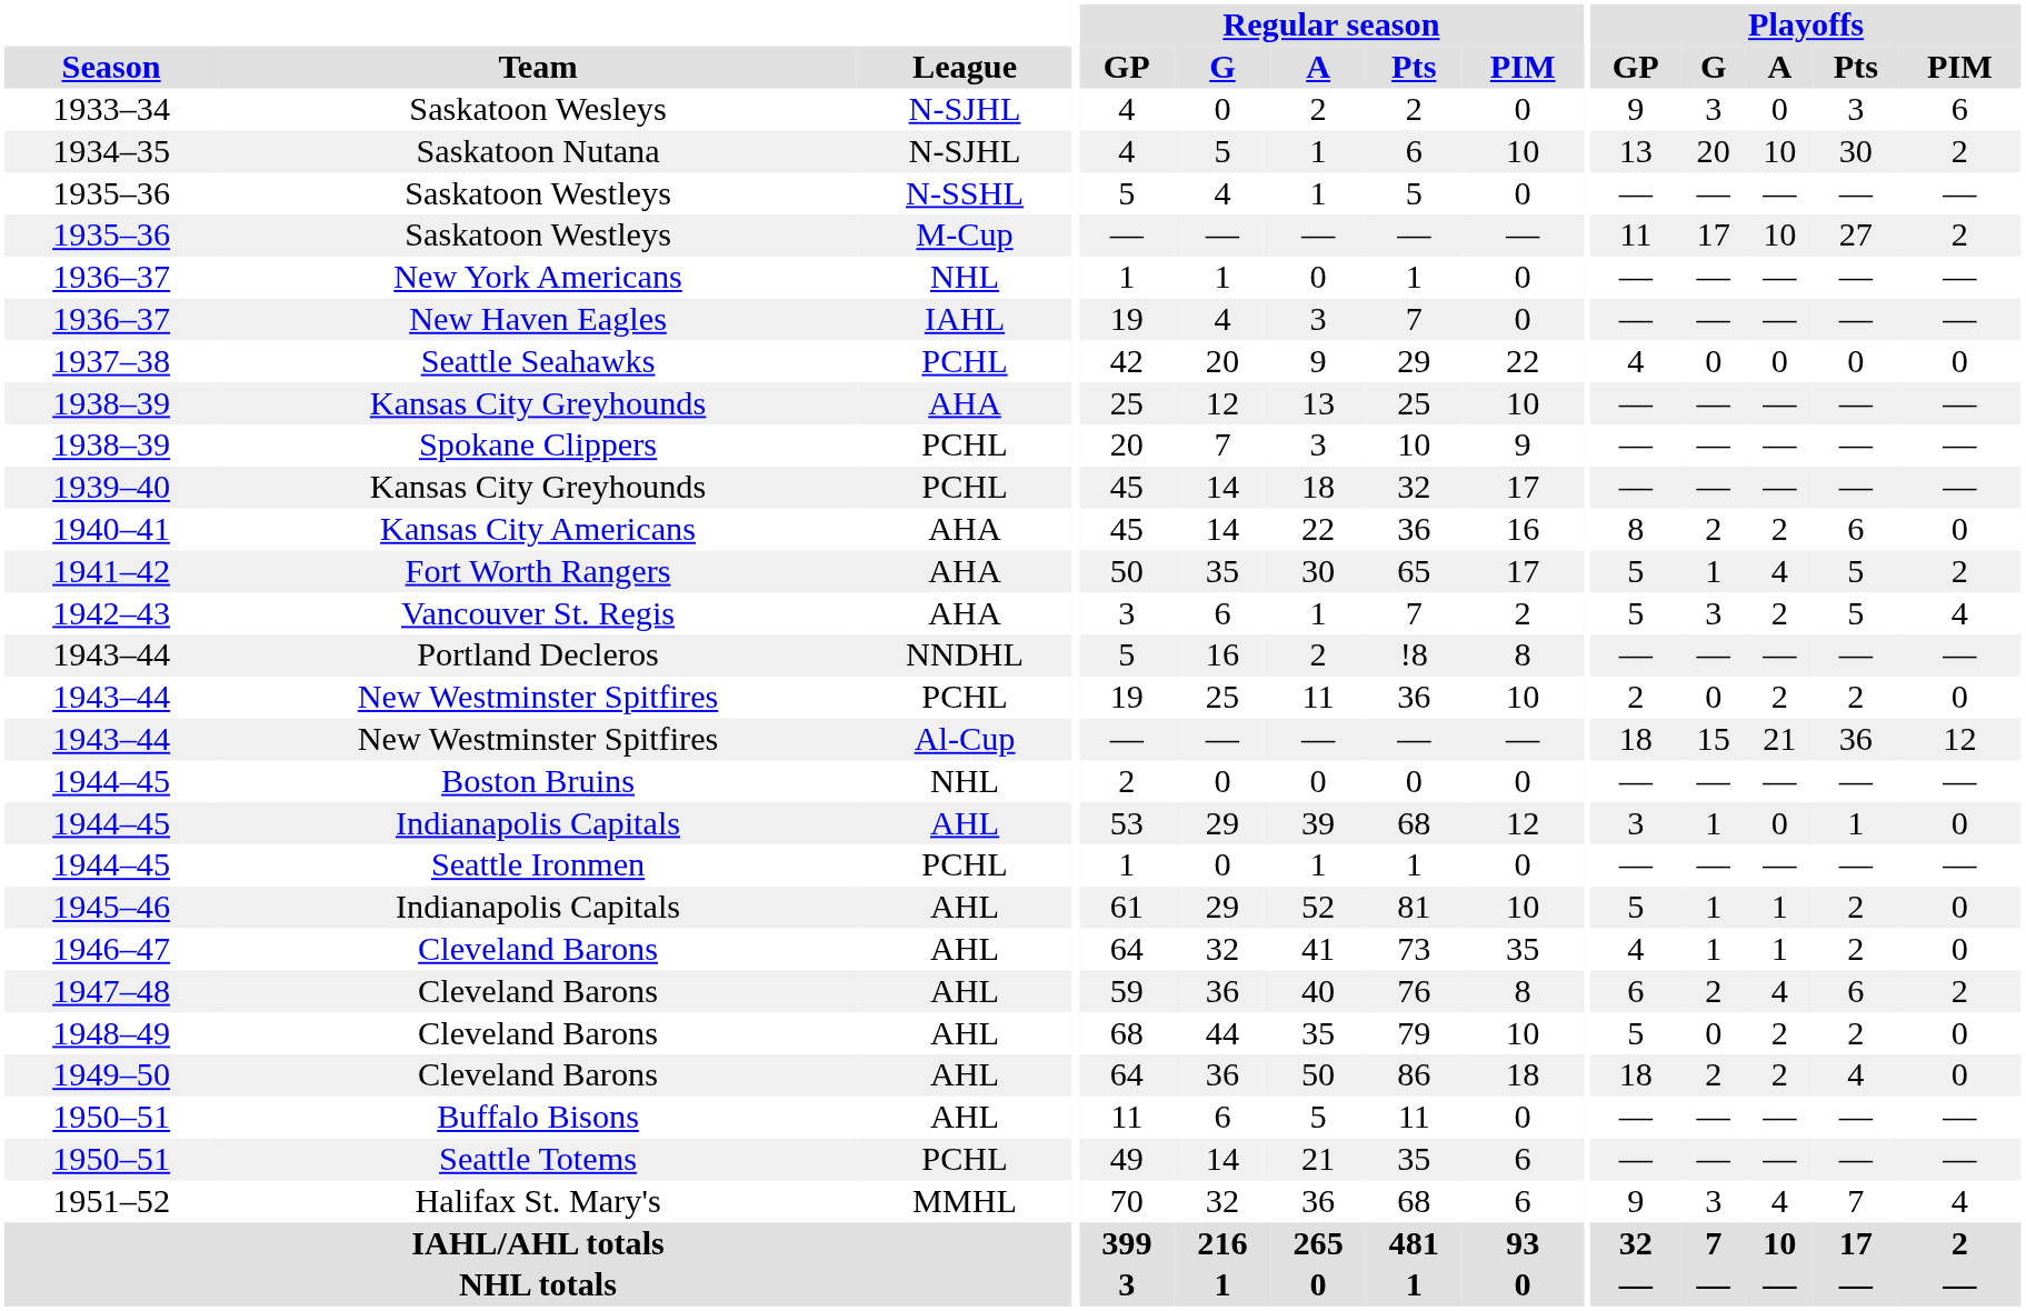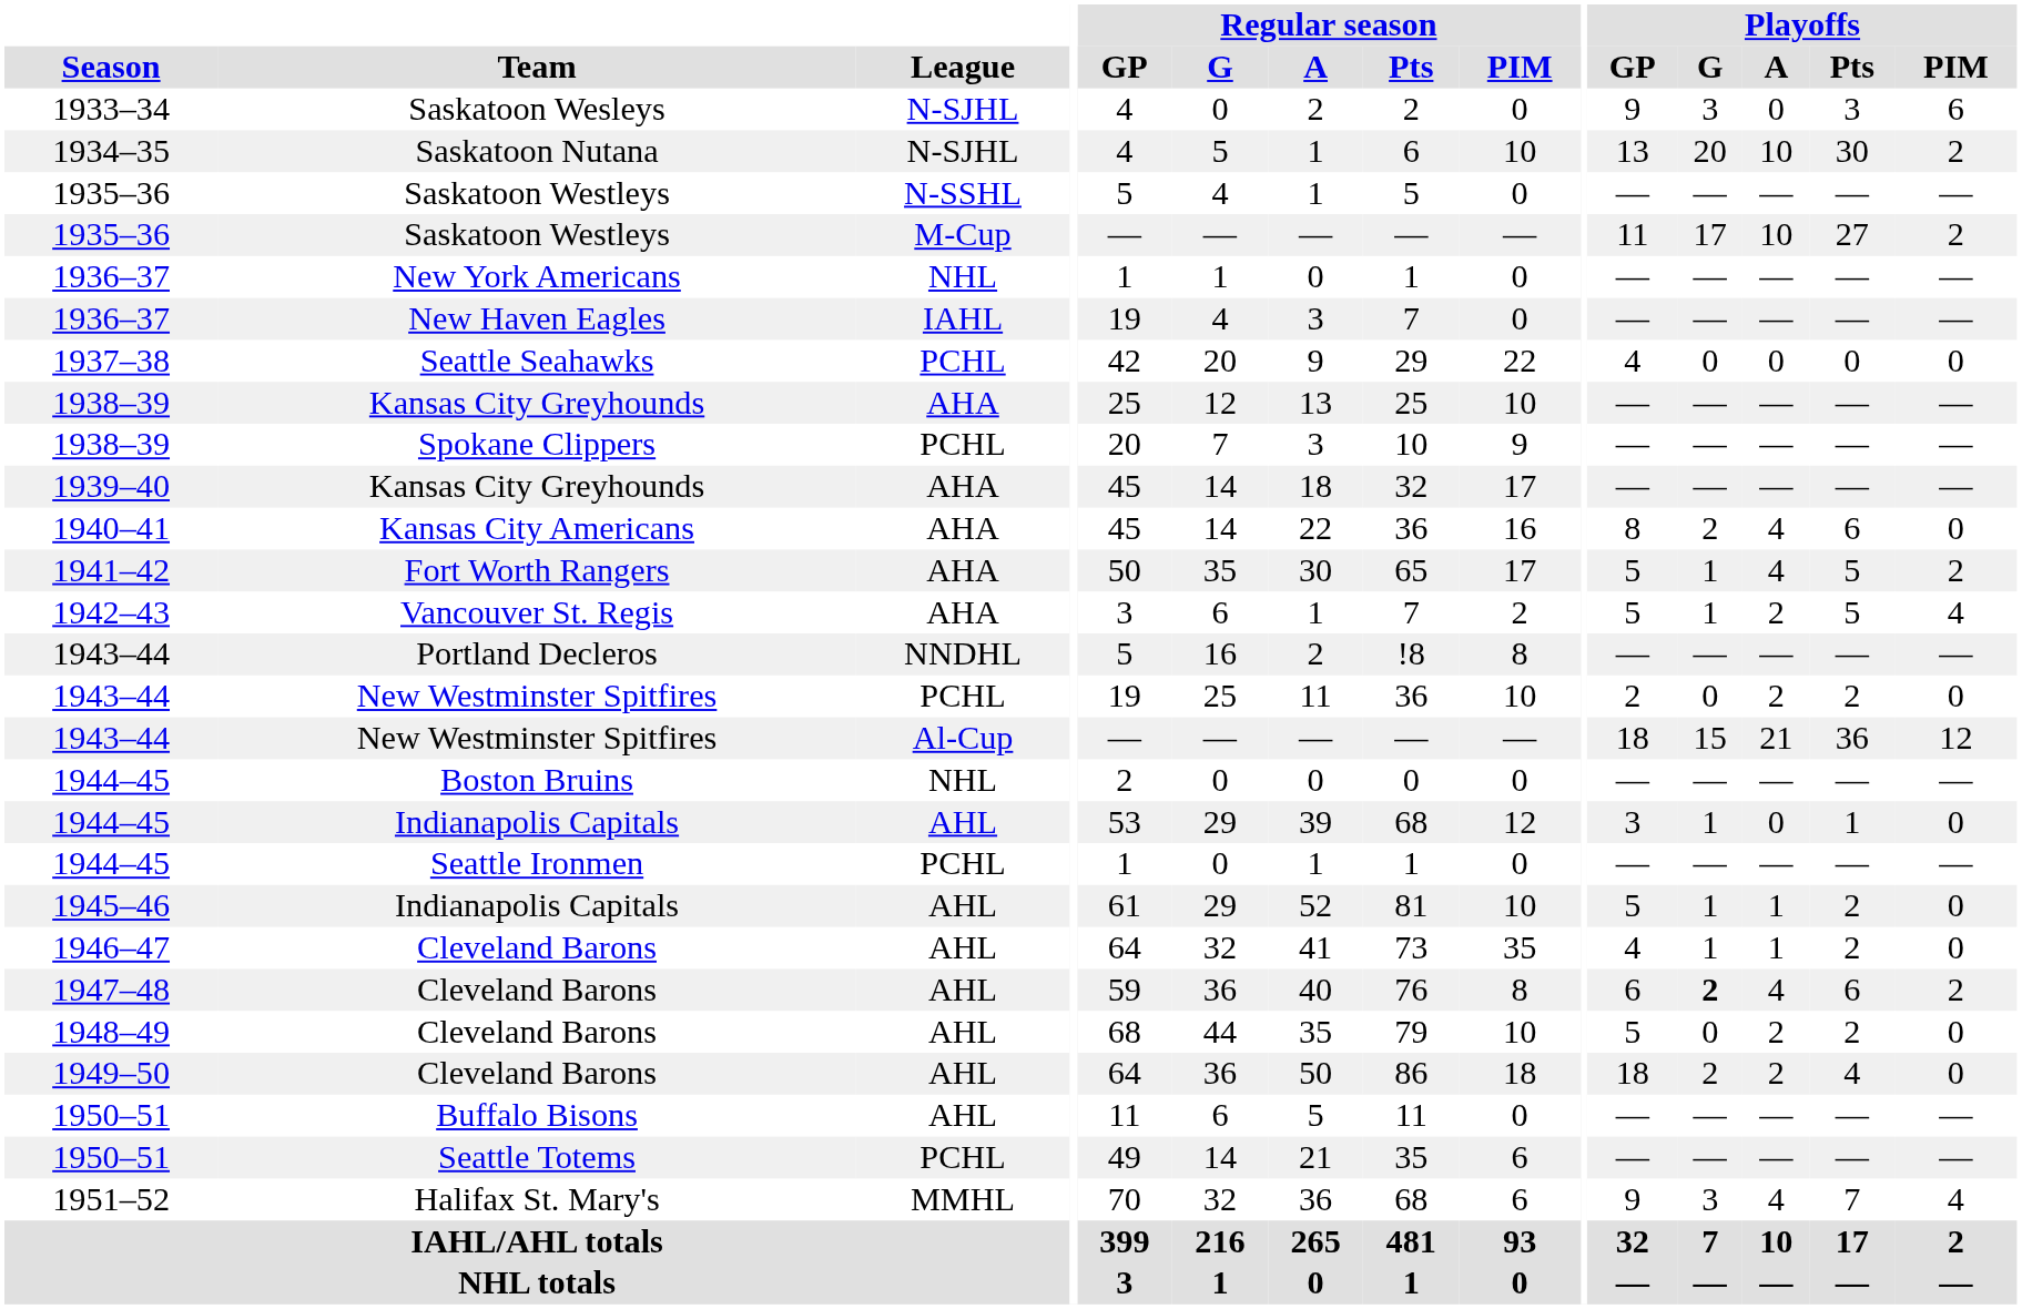 <table border="0" cellpadding="1" cellspacing="0" style="text-align:center; width:60em">
 <tr bgcolor="#e0e0e0">
 <th colspan="3" bgcolor="#ffffff"></th>
 <th rowspan="100" bgcolor="#ffffff"></th>
 <th colspan="5"><a href='#'>Regular season</a></th>
 <th rowspan="100" bgcolor="#ffffff"></th>
 <th colspan="5"><a href='#'>Playoffs</a></th>
 </tr>
 <tr bgcolor="#e0e0e0">
 <th><a href='#'>Season</a></th>
 <th>Team</th>
 <th>League</th>
 <th>GP</th>
 <th><a href='#'>G</a></th>
 <th><a href='#'>A</a></th>
 <th><a href='#'>Pts</a></th>
 <th><a href='#'>PIM</a></th>
 <th>GP</th>
 <th>G</th>
 <th>A</th>
 <th>Pts</th>
 <th>PIM</th>
 </tr>
 <tr>
 <td>1933–34</td>
 <td>Saskatoon Wesleys</td>
 <td><a href='#'>N-SJHL</a></td>
 <td>4</td>
 <td>0</td>
 <td>2</td>
 <td>2</td>
 <td>0</td>
 <td>9</td>
 <td>3</td>
 <td>0</td>
 <td>3</td>
 <td>6</td>
 </tr>
 <tr bgcolor="#f0f0f0">
 <td>1934–35</td>
 <td>Saskatoon Nutana</td>
 <td>N-SJHL</td>
 <td>4</td>
 <td>5</td>
 <td>1</td>
 <td>6</td>
 <td>10</td>
 <td>13</td>
 <td>20</td>
 <td>10</td>
 <td>30</td>
 <td>2</td>
 </tr>
 <tr>
 <td>1935–36</td>
 <td>Saskatoon Westleys</td>
 <td><a href='#'>N-SSHL</a></td>
 <td>5</td>
 <td>4</td>
 <td>1</td>
 <td>5</td>
 <td>0</td>
 <td>—</td>
 <td>—</td>
 <td>—</td>
 <td>—</td>
 <td>—</td>
 </tr>
 <tr bgcolor="#f0f0f0">
 <td><a href='#'>1935–36</a></td>
 <td>Saskatoon Westleys</td>
 <td><a href='#'>M-Cup</a></td>
 <td>—</td>
 <td>—</td>
 <td>—</td>
 <td>—</td>
 <td>—</td>
 <td>11</td>
 <td>17</td>
 <td>10</td>
 <td>27</td>
 <td>2</td>
 </tr>
 <tr>
 <td><a href='#'>1936–37</a></td>
 <td><a href='#'>New York Americans</a></td>
 <td><a href='#'>NHL</a></td>
 <td>1</td>
 <td>1</td>
 <td>0</td>
 <td>1</td>
 <td>0</td>
 <td>—</td>
 <td>—</td>
 <td>—</td>
 <td>—</td>
 <td>—</td>
 </tr>
 <tr bgcolor="#f0f0f0">
 <td><a href='#'>1936–37</a></td>
 <td><a href='#'>New Haven Eagles</a></td>
 <td><a href='#'>IAHL</a></td>
 <td>19</td>
 <td>4</td>
 <td>3</td>
 <td>7</td>
 <td>0</td>
 <td>—</td>
 <td>—</td>
 <td>—</td>
 <td>—</td>
 <td>—</td>
 </tr>
 <tr>
 <td><a href='#'>1937–38</a></td>
 <td><a href='#'>Seattle Seahawks</a></td>
 <td><a href='#'>PCHL</a></td>
 <td>42</td>
 <td>20</td>
 <td>9</td>
 <td>29</td>
 <td>22</td>
 <td>4</td>
 <td>0</td>
 <td>0</td>
 <td>0</td>
 <td>0</td>
 </tr>
 <tr bgcolor="#f0f0f0">
 <td><a href='#'>1938–39</a></td>
 <td><a href='#'>Kansas City Greyhounds</a></td>
 <td><a href='#'>AHA</a></td>
 <td>25</td>
 <td>12</td>
 <td>13</td>
 <td>25</td>
 <td>10</td>
 <td>—</td>
 <td>—</td>
 <td>—</td>
 <td>—</td>
 <td>—</td>
 </tr>
 <tr>
 <td><a href='#'>1938–39</a></td>
 <td><a href='#'>Spokane Clippers</a></td>
 <td>PCHL</td>
 <td>20</td>
 <td>7</td>
 <td>3</td>
 <td>10</td>
 <td>9</td>
 <td>—</td>
 <td>—</td>
 <td>—</td>
 <td>—</td>
 <td>—</td>
 </tr>
 <tr bgcolor="#f0f0f0">
 <td><a href='#'>1939–40</a></td>
 <td>Kansas City Greyhounds</td>
-<td>PCHL</td>
+<td>AHA</td>
 <td>45</td>
 <td>14</td>
 <td>18</td>
 <td>32</td>
 <td>17</td>
 <td>—</td>
 <td>—</td>
 <td>—</td>
 <td>—</td>
 <td>—</td>
 </tr>
 <tr>
 <td><a href='#'>1940–41</a></td>
 <td><a href='#'>Kansas City Americans</a></td>
 <td>AHA</td>
 <td>45</td>
 <td>14</td>
 <td>22</td>
 <td>36</td>
 <td>16</td>
 <td>8</td>
 <td>2</td>
-<td>2</td>
+<td>4</td>
 <td>6</td>
 <td>0</td>
 </tr>
 <tr bgcolor="#f0f0f0">
 <td><a href='#'>1941–42</a></td>
 <td><a href='#'>Fort Worth Rangers</a></td>
 <td>AHA</td>
 <td>50</td>
 <td>35</td>
 <td>30</td>
 <td>65</td>
 <td>17</td>
 <td>5</td>
 <td>1</td>
 <td>4</td>
 <td>5</td>
 <td>2</td>
 </tr>
 <tr>
 <td><a href='#'>1942–43</a></td>
 <td><a href='#'>Vancouver St. Regis</a></td>
 <td>AHA</td>
 <td>3</td>
 <td>6</td>
 <td>1</td>
 <td>7</td>
 <td>2</td>
 <td>5</td>
-<td>3</td>
+<td>1</td>
 <td>2</td>
 <td>5</td>
 <td>4</td>
 </tr>
 <tr bgcolor="#f0f0f0">
 <td>1943–44</td>
 <td>Portland Decleros</td>
 <td>NNDHL</td>
 <td>5</td>
 <td>16</td>
 <td>2</td>
 <td>!8</td>
 <td>8</td>
 <td>—</td>
 <td>—</td>
 <td>—</td>
 <td>—</td>
 <td>—</td>
 </tr>
 <tr>
 <td><a href='#'>1943–44</a></td>
 <td><a href='#'>New Westminster Spitfires</a></td>
 <td>PCHL</td>
 <td>19</td>
 <td>25</td>
 <td>11</td>
 <td>36</td>
 <td>10</td>
 <td>2</td>
 <td>0</td>
 <td>2</td>
 <td>2</td>
 <td>0</td>
 </tr>
 <tr bgcolor="#f0f0f0">
 <td><a href='#'>1943–44</a></td>
 <td>New Westminster Spitfires</td>
 <td><a href='#'>Al-Cup</a></td>
 <td>—</td>
 <td>—</td>
 <td>—</td>
 <td>—</td>
 <td>—</td>
 <td>18</td>
 <td>15</td>
 <td>21</td>
 <td>36</td>
 <td>12</td>
 </tr>
 <tr>
 <td><a href='#'>1944–45</a></td>
 <td><a href='#'>Boston Bruins</a></td>
 <td>NHL</td>
 <td>2</td>
 <td>0</td>
 <td>0</td>
 <td>0</td>
 <td>0</td>
 <td>—</td>
 <td>—</td>
 <td>—</td>
 <td>—</td>
 <td>—</td>
 </tr>
 <tr bgcolor="#f0f0f0">
 <td><a href='#'>1944–45</a></td>
 <td><a href='#'>Indianapolis Capitals</a></td>
 <td><a href='#'>AHL</a></td>
 <td>53</td>
 <td>29</td>
 <td>39</td>
 <td>68</td>
 <td>12</td>
 <td>3</td>
 <td>1</td>
 <td>0</td>
 <td>1</td>
 <td>0</td>
 </tr>
 <tr>
 <td><a href='#'>1944–45</a></td>
 <td><a href='#'>Seattle Ironmen</a></td>
 <td>PCHL</td>
 <td>1</td>
 <td>0</td>
 <td>1</td>
 <td>1</td>
 <td>0</td>
 <td>—</td>
 <td>—</td>
 <td>—</td>
 <td>—</td>
 <td>—</td>
 </tr>
 <tr bgcolor="#f0f0f0">
 <td><a href='#'>1945–46</a></td>
 <td>Indianapolis Capitals</td>
 <td>AHL</td>
 <td>61</td>
 <td>29</td>
 <td>52</td>
 <td>81</td>
 <td>10</td>
 <td>5</td>
 <td>1</td>
 <td>1</td>
 <td>2</td>
 <td>0</td>
 </tr>
 <tr>
 <td><a href='#'>1946–47</a></td>
 <td><a href='#'>Cleveland Barons</a></td>
 <td>AHL</td>
 <td>64</td>
 <td>32</td>
 <td>41</td>
 <td>73</td>
 <td>35</td>
 <td>4</td>
 <td>1</td>
 <td>1</td>
 <td>2</td>
 <td>0</td>
 </tr>
 <tr bgcolor="#f0f0f0">
 <td><a href='#'>1947–48</a></td>
 <td>Cleveland Barons</td>
 <td>AHL</td>
 <td>59</td>
 <td>36</td>
 <td>40</td>
 <td>76</td>
 <td>8</td>
 <td>6</td>
-<td>2</td>
+<td><strong>2</strong></td>
 <td>4</td>
 <td>6</td>
 <td>2</td>
 </tr>
 <tr>
 <td><a href='#'>1948–49</a></td>
 <td>Cleveland Barons</td>
 <td>AHL</td>
 <td>68</td>
 <td>44</td>
 <td>35</td>
 <td>79</td>
 <td>10</td>
 <td>5</td>
 <td>0</td>
 <td>2</td>
 <td>2</td>
 <td>0</td>
 </tr>
 <tr bgcolor="#f0f0f0">
 <td><a href='#'>1949–50</a></td>
 <td>Cleveland Barons</td>
 <td>AHL</td>
 <td>64</td>
 <td>36</td>
 <td>50</td>
 <td>86</td>
 <td>18</td>
 <td>18</td>
 <td>2</td>
 <td>2</td>
 <td>4</td>
 <td>0</td>
 </tr>
 <tr>
 <td><a href='#'>1950–51</a></td>
 <td><a href='#'>Buffalo Bisons</a></td>
 <td>AHL</td>
 <td>11</td>
 <td>6</td>
 <td>5</td>
 <td>11</td>
 <td>0</td>
 <td>—</td>
 <td>—</td>
 <td>—</td>
 <td>—</td>
 <td>—</td>
 </tr>
 <tr bgcolor="#f0f0f0">
 <td><a href='#'>1950–51</a></td>
 <td><a href='#'>Seattle Totems</a></td>
 <td>PCHL</td>
 <td>49</td>
 <td>14</td>
 <td>21</td>
 <td>35</td>
 <td>6</td>
 <td>—</td>
 <td>—</td>
 <td>—</td>
 <td>—</td>
 <td>—</td>
 </tr>
 <tr>
 <td>1951–52</td>
 <td>Halifax St. Mary's</td>
 <td>MMHL</td>
 <td>70</td>
 <td>32</td>
 <td>36</td>
 <td>68</td>
 <td>6</td>
 <td>9</td>
 <td>3</td>
 <td>4</td>
 <td>7</td>
 <td>4</td>
 </tr>
 <tr bgcolor="#e0e0e0">
 <th colspan="3">IAHL/AHL totals</th>
 <th>399</th>
 <th>216</th>
 <th>265</th>
 <th>481</th>
 <th>93</th>
 <th>32</th>
 <th>7</th>
 <th>10</th>
 <th>17</th>
 <th>2</th>
 </tr>
 <tr bgcolor="#e0e0e0">
 <th colspan="3">NHL totals</th>
 <th>3</th>
 <th>1</th>
 <th>0</th>
 <th>1</th>
 <th>0</th>
 <th>—</th>
 <th>—</th>
 <th>—</th>
 <th>—</th>
 <th>—</th>
 </tr>
 </table>
